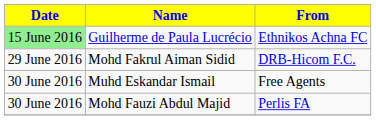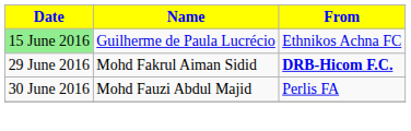 <table class="wikitable sortable">
 <tr>
 <th style="background:Yellow; color:Blue;">Date</th>
 <th style="background:Yellow; color:Blue;">Name</th>
 <th style="background:Yellow; color:Blue;">From</th>
 </tr>
 <tr>
 <td style="background: lightgreen;">15 June 2016</td>
 <td> <a href='#'>Guilherme de Paula Lucrécio</a></td>
 <td> <a href='#'>Ethnikos Achna FC</a></td>
 </tr>
 <tr>
 <td>29 June 2016</td>
 <td> Mohd Fakrul Aiman Sidid</td>
-<td> <a href='#'>DRB-Hicom F.C.</a></td>
-</tr>
-<tr>
-<td>30 June 2016</td>
-<td> Muhd Eskandar Ismail</td>
-<td>Free Agents</td>
+<td><strong> <a href='#'>DRB-Hicom F.C.</a></strong></td>
 </tr>
 <tr>
 <td>30 June 2016</td>
 <td> Mohd Fauzi Abdul Majid</td>
 <td> <a href='#'>Perlis FA</a></td>
 </tr>
 <tr>
 </tr>
 </table>
